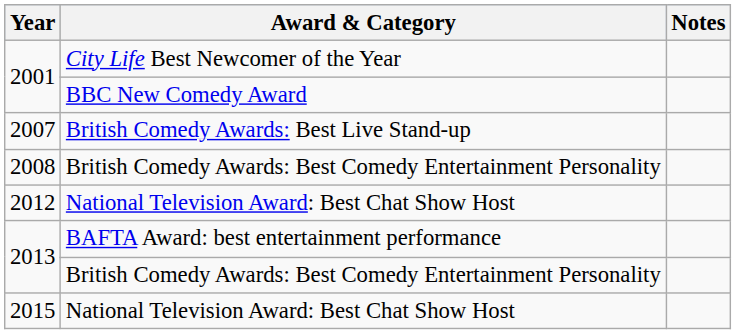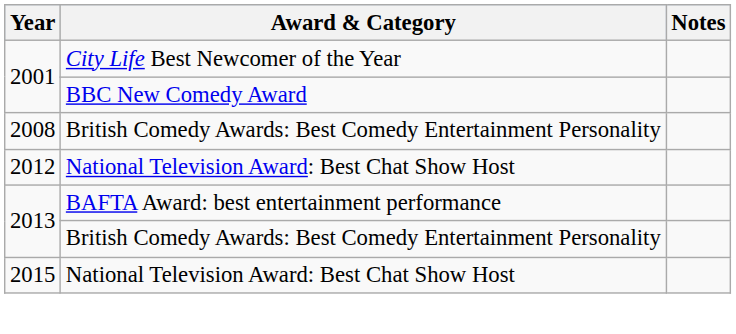 <table class="wikitable sortable" style="margin:1em 0;">
 <tr style="background:#b0c4de;">
 <th>Year</th>
 <th>Award & Category</th>
 <th>Notes</th>
 </tr>
 <tr>
 <td rowspan="2">2001</td>
 <td><em><a href='#'>City Life</a></em> Best Newcomer of the Year</td>
 <td></td>
 </tr>
 <tr>
 <td><a href='#'>BBC New Comedy Award</a></td>
-<td></td>
-</tr>
-<tr>
-<td>2007</td>
-<td><a href='#'>British Comedy Awards:</a> Best Live Stand-up</td>
 <td></td>
 </tr>
 <tr>
 <td>2008</td>
 <td>British Comedy Awards: Best Comedy Entertainment Personality</td>
 <td></td>
 </tr>
 <tr>
 <td>2012</td>
 <td><a href='#'>National Television Award</a>: Best Chat Show Host</td>
 <td></td>
 </tr>
 <tr>
 <td rowspan="2">2013</td>
 <td><a href='#'>BAFTA</a> Award: best entertainment performance</td>
 <td></td>
 </tr>
 <tr>
 <td>British Comedy Awards: Best Comedy Entertainment Personality</td>
 <td></td>
 </tr>
 <tr>
 <td>2015</td>
 <td>National Television Award: Best Chat Show Host</td>
 <td></td>
 </tr>
 </table>
